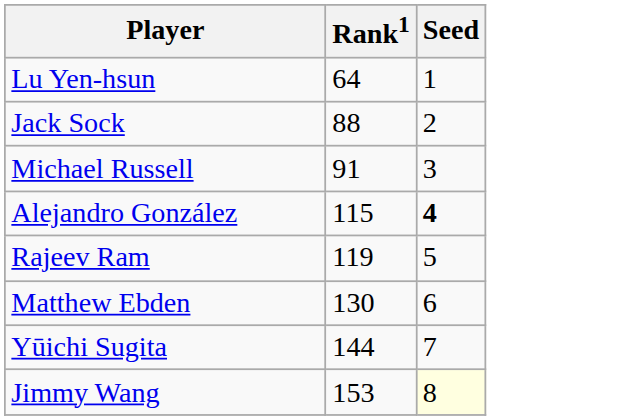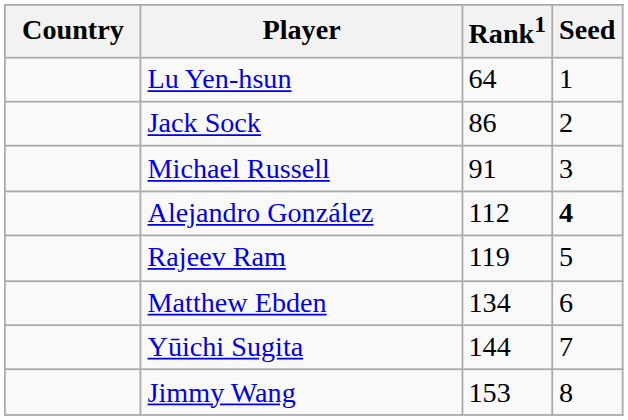 <table class="sortable wikitable">
 <tr>
+<th width="70">Country</th>
 <th width="175">Player</th>
 <th>Rank<sup>1</sup></th>
 <th>Seed</th>
 </tr>
 <tr>
+<td></td>
 <td><a href='#'>Lu Yen-hsun</a></td>
 <td>64</td>
 <td>1</td>
 </tr>
 <tr>
+<td></td>
 <td><a href='#'>Jack Sock</a></td>
-<td>88</td>
+<td>86</td>
 <td>2</td>
 </tr>
 <tr>
+<td></td>
 <td><a href='#'>Michael Russell</a></td>
 <td>91</td>
 <td>3</td>
 </tr>
 <tr>
+<td></td>
 <td><a href='#'>Alejandro González</a></td>
-<td>115</td>
+<td>112</td>
 <td><strong>4</strong></td>
 </tr>
 <tr>
+<td></td>
 <td><a href='#'>Rajeev Ram</a></td>
 <td>119</td>
 <td>5</td>
 </tr>
 <tr>
+<td></td>
 <td><a href='#'>Matthew Ebden</a></td>
-<td>130</td>
+<td>134</td>
 <td>6</td>
 </tr>
 <tr>
+<td></td>
 <td><a href='#'>Yūichi Sugita</a></td>
 <td>144</td>
 <td>7</td>
 </tr>
 <tr>
+<td></td>
 <td><a href='#'>Jimmy Wang</a></td>
 <td>153</td>
-<td style="background: lightyellow;">8</td>
+<td>8</td>
 </tr>
 </table>
